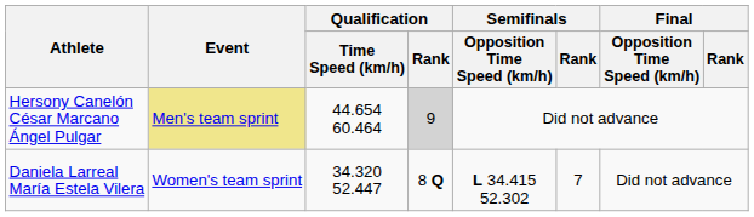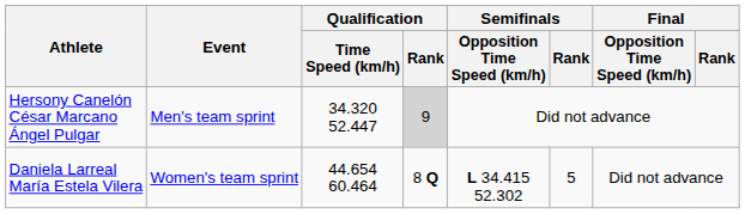 <table class="wikitable" style="font-size:90%">
 <tr>
 <th rowspan="2">Athlete</th>
 <th rowspan="2">Event</th>
 <th colspan=2>Qualification</th>
 <th colspan=2>Semifinals</th>
 <th colspan=2>Final</th>
 </tr>
 <tr style="font-size:95%">
 <th>Time<br>Speed (km/h)</th>
 <th>Rank</th>
 <th>Opposition<br>Time<br>Speed (km/h)</th>
 <th>Rank</th>
 <th>Opposition<br>Time<br>Speed (km/h)</th>
 <th>Rank</th>
 </tr>
 <tr align=center>
 <td align=left><a href='#'>Hersony Canelón</a><br><a href='#'>César Marcano</a><br><a href='#'>Ángel Pulgar</a></td>
-<td align=left style="background: khaki;"><a href='#'>Men's team sprint</a></td>
-<td>44.654<br>60.464</td>
+<td align=left><a href='#'>Men's team sprint</a></td>
+<td>34.320<br>52.447</td>
 <td style="background: lightgrey;">9</td>
 <td colspan=4>Did not advance</td>
 </tr>
 <tr align=center>
 <td align=left><a href='#'>Daniela Larreal</a><br><a href='#'>María Estela Vilera</a></td>
 <td align=left><a href='#'>Women's team sprint</a></td>
-<td>34.320<br>52.447</td>
+<td>44.654<br>60.464</td>
 <td>8 <strong>Q</strong></td>
 <td><br><strong>L</strong> 34.415<br>52.302</td>
-<td>7</td>
+<td>5</td>
 <td colspan=2>Did not advance</td>
 </tr>
 </table>
